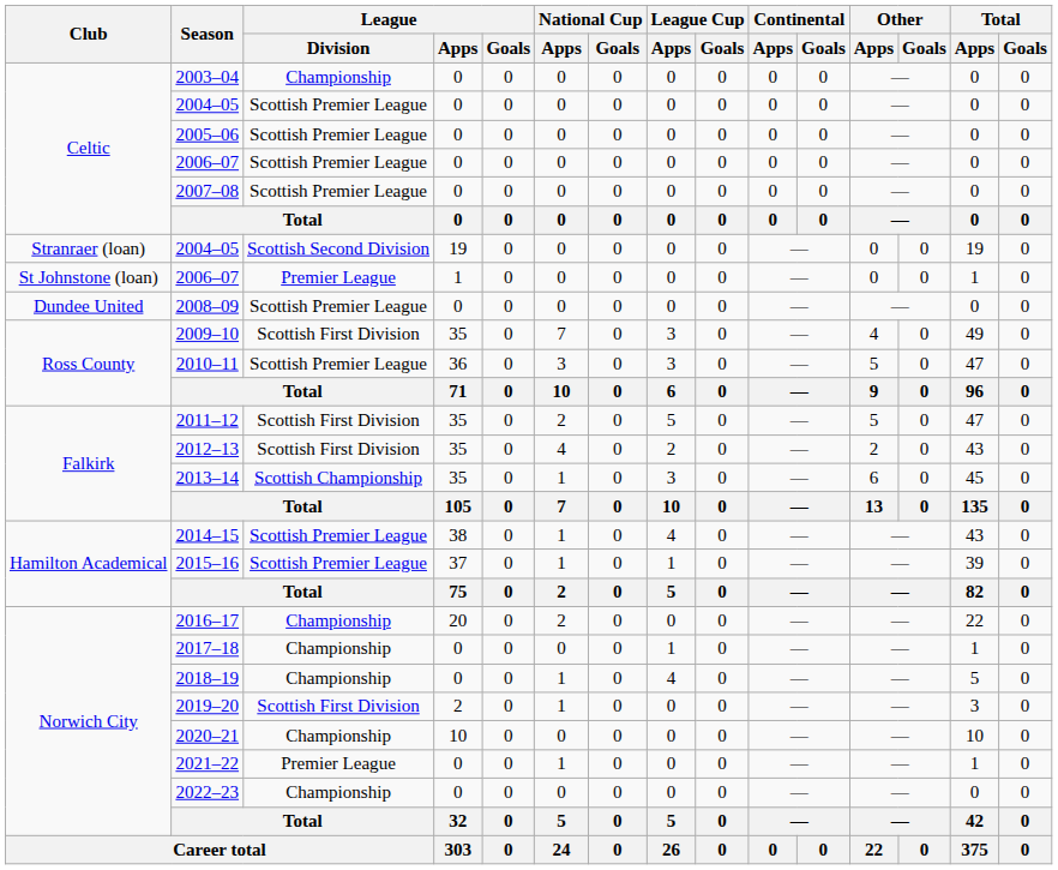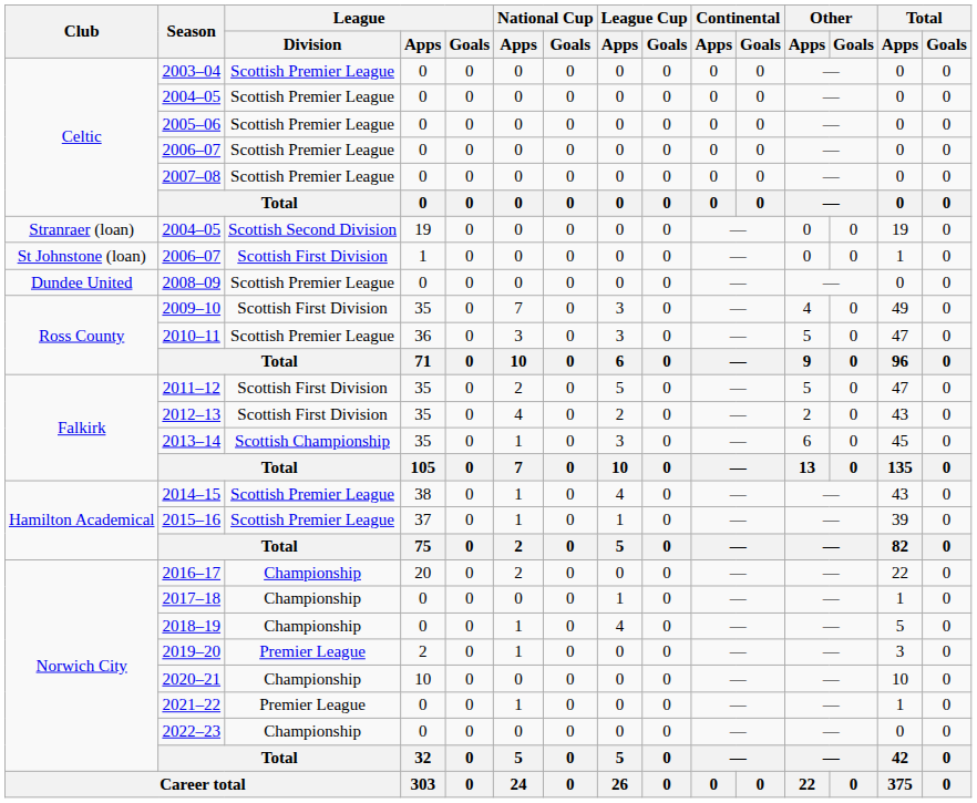 <table class="wikitable" style="text-align:center">
 <tr>
 <th rowspan="2">Club</th>
 <th rowspan="2">Season</th>
 <th colspan="3">League</th>
 <th colspan="2">National Cup</th>
 <th colspan="2">League Cup</th>
 <th colspan="2">Continental</th>
 <th colspan="2">Other</th>
 <th colspan="2">Total</th>
 </tr>
 <tr>
 <th>Division</th>
 <th>Apps</th>
 <th>Goals</th>
 <th>Apps</th>
 <th>Goals</th>
 <th>Apps</th>
 <th>Goals</th>
 <th>Apps</th>
 <th>Goals</th>
 <th>Apps</th>
 <th>Goals</th>
 <th>Apps</th>
 <th>Goals</th>
 </tr>
 <tr>
 <td rowspan="6"><a href='#'>Celtic</a></td>
 <td><a href='#'>2003–04</a></td>
-<td><a href='#'>Championship</a></td>
+<td><a href='#'>Scottish Premier League</a></td>
 <td>0</td>
 <td>0</td>
 <td>0</td>
 <td>0</td>
 <td>0</td>
 <td>0</td>
 <td>0</td>
 <td>0</td>
 <td colspan="2">—</td>
 <td>0</td>
 <td>0</td>
 </tr>
 <tr>
 <td><a href='#'>2004–05</a></td>
 <td>Scottish Premier League</td>
 <td>0</td>
 <td>0</td>
 <td>0</td>
 <td>0</td>
 <td>0</td>
 <td>0</td>
 <td>0</td>
 <td>0</td>
 <td colspan="2">—</td>
 <td>0</td>
 <td>0</td>
 </tr>
 <tr>
 <td><a href='#'>2005–06</a></td>
 <td>Scottish Premier League</td>
 <td>0</td>
 <td>0</td>
 <td>0</td>
 <td>0</td>
 <td>0</td>
 <td>0</td>
 <td>0</td>
 <td>0</td>
 <td colspan="2">—</td>
 <td>0</td>
 <td>0</td>
 </tr>
 <tr>
 <td><a href='#'>2006–07</a></td>
 <td>Scottish Premier League</td>
 <td>0</td>
 <td>0</td>
 <td>0</td>
 <td>0</td>
 <td>0</td>
 <td>0</td>
 <td>0</td>
 <td>0</td>
 <td colspan="2">—</td>
 <td>0</td>
 <td>0</td>
 </tr>
 <tr>
 <td><a href='#'>2007–08</a></td>
 <td>Scottish Premier League</td>
 <td>0</td>
 <td>0</td>
 <td>0</td>
 <td>0</td>
 <td>0</td>
 <td>0</td>
 <td>0</td>
 <td>0</td>
 <td colspan="2">—</td>
 <td>0</td>
 <td>0</td>
 </tr>
 <tr>
 <th colspan="2">Total</th>
 <th>0</th>
 <th>0</th>
 <th>0</th>
 <th>0</th>
 <th>0</th>
 <th>0</th>
 <th>0</th>
 <th>0</th>
 <th colspan="2">—</th>
 <th>0</th>
 <th>0</th>
 </tr>
 <tr>
 <td><a href='#'>Stranraer</a> (loan)</td>
 <td><a href='#'>2004–05</a></td>
 <td><a href='#'>Scottish Second Division</a></td>
 <td>19</td>
 <td>0</td>
 <td>0</td>
 <td>0</td>
 <td>0</td>
 <td>0</td>
 <td colspan="2">—</td>
 <td>0</td>
 <td>0</td>
 <td>19</td>
 <td>0</td>
 </tr>
 <tr>
 <td><a href='#'>St Johnstone</a> (loan)</td>
 <td><a href='#'>2006–07</a></td>
-<td><a href='#'>Premier League</a></td>
+<td><a href='#'>Scottish First Division</a></td>
 <td>1</td>
 <td>0</td>
 <td>0</td>
 <td>0</td>
 <td>0</td>
 <td>0</td>
 <td colspan="2">—</td>
 <td>0</td>
 <td>0</td>
 <td>1</td>
 <td>0</td>
 </tr>
 <tr>
 <td><a href='#'>Dundee United</a></td>
 <td><a href='#'>2008–09</a></td>
 <td>Scottish Premier League</td>
 <td>0</td>
 <td>0</td>
 <td>0</td>
 <td>0</td>
 <td>0</td>
 <td>0</td>
 <td colspan="2">—</td>
 <td colspan="2">—</td>
 <td>0</td>
 <td>0</td>
 </tr>
 <tr>
 <td rowspan="3"><a href='#'>Ross County</a></td>
 <td><a href='#'>2009–10</a></td>
 <td>Scottish First Division</td>
 <td>35</td>
 <td>0</td>
 <td>7</td>
 <td>0</td>
 <td>3</td>
 <td>0</td>
 <td colspan="2">—</td>
 <td>4</td>
 <td>0</td>
 <td>49</td>
 <td>0</td>
 </tr>
 <tr>
 <td><a href='#'>2010–11</a></td>
 <td>Scottish Premier League</td>
 <td>36</td>
 <td>0</td>
 <td>3</td>
 <td>0</td>
 <td>3</td>
 <td>0</td>
 <td colspan="2">—</td>
 <td>5</td>
 <td>0</td>
 <td>47</td>
 <td>0</td>
 </tr>
 <tr>
 <th colspan="2">Total</th>
 <th>71</th>
 <th>0</th>
 <th>10</th>
 <th>0</th>
 <th>6</th>
 <th>0</th>
 <th colspan="2">—</th>
 <th>9</th>
 <th>0</th>
 <th>96</th>
 <th>0</th>
 </tr>
 <tr>
 <td rowspan="4"><a href='#'>Falkirk</a></td>
 <td><a href='#'>2011–12</a></td>
 <td>Scottish First Division</td>
 <td>35</td>
 <td>0</td>
 <td>2</td>
 <td>0</td>
 <td>5</td>
 <td>0</td>
 <td colspan="2">—</td>
 <td>5</td>
 <td>0</td>
 <td>47</td>
 <td>0</td>
 </tr>
 <tr>
 <td><a href='#'>2012–13</a></td>
 <td>Scottish First Division</td>
 <td>35</td>
 <td>0</td>
 <td>4</td>
 <td>0</td>
 <td>2</td>
 <td>0</td>
 <td colspan="2">—</td>
 <td>2</td>
 <td>0</td>
 <td>43</td>
 <td>0</td>
 </tr>
 <tr>
 <td><a href='#'>2013–14</a></td>
 <td><a href='#'>Scottish Championship</a></td>
 <td>35</td>
 <td>0</td>
 <td>1</td>
 <td>0</td>
 <td>3</td>
 <td>0</td>
 <td colspan="2">—</td>
 <td>6</td>
 <td>0</td>
 <td>45</td>
 <td>0</td>
 </tr>
 <tr>
 <th colspan="2">Total</th>
 <th>105</th>
 <th>0</th>
 <th>7</th>
 <th>0</th>
 <th>10</th>
 <th>0</th>
 <th colspan="2">—</th>
 <th>13</th>
 <th>0</th>
 <th>135</th>
 <th>0</th>
 </tr>
 <tr>
 <td rowspan="3"><a href='#'>Hamilton Academical</a></td>
 <td><a href='#'>2014–15</a></td>
 <td><a href='#'>Scottish Premier League</a></td>
 <td>38</td>
 <td>0</td>
 <td>1</td>
 <td>0</td>
 <td>4</td>
 <td>0</td>
 <td colspan="2">—</td>
 <td colspan="2">—</td>
 <td>43</td>
 <td>0</td>
 </tr>
 <tr>
 <td><a href='#'>2015–16</a></td>
 <td><a href='#'>Scottish Premier League</a></td>
 <td>37</td>
 <td>0</td>
 <td>1</td>
 <td>0</td>
 <td>1</td>
 <td>0</td>
 <td colspan="2">—</td>
 <td colspan="2">—</td>
 <td>39</td>
 <td>0</td>
 </tr>
 <tr>
 <th colspan="2">Total</th>
 <th>75</th>
 <th>0</th>
 <th>2</th>
 <th>0</th>
 <th>5</th>
 <th>0</th>
 <th colspan="2">—</th>
 <th colspan="2">—</th>
 <th>82</th>
 <th>0</th>
 </tr>
 <tr>
 <td rowspan="8"><a href='#'>Norwich City</a></td>
 <td><a href='#'>2016–17</a></td>
 <td><a href='#'>Championship</a></td>
 <td>20</td>
 <td>0</td>
 <td>2</td>
 <td>0</td>
 <td>0</td>
 <td>0</td>
 <td colspan="2">—</td>
 <td colspan="2">—</td>
 <td>22</td>
 <td>0</td>
 </tr>
 <tr>
 <td><a href='#'>2017–18</a></td>
 <td>Championship</td>
 <td>0</td>
 <td>0</td>
 <td>0</td>
 <td>0</td>
 <td>1</td>
 <td>0</td>
 <td colspan="2">—</td>
 <td colspan="2">—</td>
 <td>1</td>
 <td>0</td>
 </tr>
 <tr>
 <td><a href='#'>2018–19</a></td>
 <td>Championship</td>
 <td>0</td>
 <td>0</td>
 <td>1</td>
 <td>0</td>
 <td>4</td>
 <td>0</td>
 <td colspan="2">—</td>
 <td colspan="2">—</td>
 <td>5</td>
 <td>0</td>
 </tr>
 <tr>
 <td><a href='#'>2019–20</a></td>
-<td><a href='#'>Scottish First Division</a></td>
+<td><a href='#'>Premier League</a></td>
 <td>2</td>
 <td>0</td>
 <td>1</td>
 <td>0</td>
 <td>0</td>
 <td>0</td>
 <td colspan="2">—</td>
 <td colspan="2">—</td>
 <td>3</td>
 <td>0</td>
 </tr>
 <tr>
 <td><a href='#'>2020–21</a></td>
 <td>Championship</td>
 <td>10</td>
 <td>0</td>
 <td>0</td>
 <td>0</td>
 <td>0</td>
 <td>0</td>
 <td colspan="2">—</td>
 <td colspan="2">—</td>
 <td>10</td>
 <td>0</td>
 </tr>
 <tr>
 <td><a href='#'>2021–22</a></td>
 <td>Premier League</td>
 <td>0</td>
 <td>0</td>
 <td>1</td>
 <td>0</td>
 <td>0</td>
 <td>0</td>
 <td colspan="2">—</td>
 <td colspan="2">—</td>
 <td>1</td>
 <td>0</td>
 </tr>
 <tr>
 <td><a href='#'>2022–23</a></td>
 <td>Championship</td>
 <td>0</td>
 <td>0</td>
 <td>0</td>
 <td>0</td>
 <td>0</td>
 <td>0</td>
 <td colspan="2">—</td>
 <td colspan="2">—</td>
 <td>0</td>
 <td>0</td>
 </tr>
 <tr>
 <th colspan="2">Total</th>
 <th>32</th>
 <th>0</th>
 <th>5</th>
 <th>0</th>
 <th>5</th>
 <th>0</th>
 <th colspan="2">—</th>
 <th colspan="2">—</th>
 <th>42</th>
 <th>0</th>
 </tr>
 <tr>
 <th colspan="3">Career total</th>
 <th>303</th>
 <th>0</th>
 <th>24</th>
 <th>0</th>
 <th>26</th>
 <th>0</th>
 <th>0</th>
 <th>0</th>
 <th>22</th>
 <th>0</th>
 <th>375</th>
 <th>0</th>
 </tr>
 </table>
